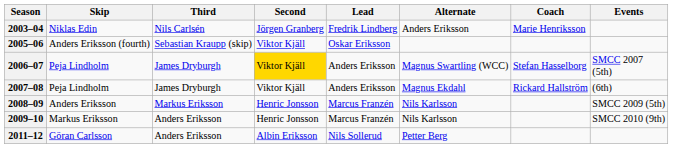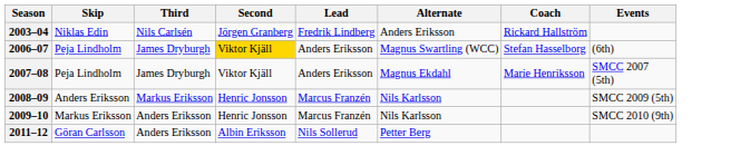 <table class="wikitable">
 <tr>
 <th scope="col" width=60>Season</th>
 <th scope="col">Skip</th>
 <th scope="col">Third</th>
 <th scope="col">Second</th>
 <th scope="col">Lead</th>
 <th scope="col">Alternate</th>
 <th scope="col">Coach</th>
 <th scope="col">Events</th>
 </tr>
 <tr>
 <th scope="row">2003–04</th>
 <td><a href='#'>Niklas Edin</a></td>
 <td><a href='#'>Nils Carlsén</a></td>
 <td><a href='#'>Jörgen Granberg</a></td>
 <td><a href='#'>Fredrik Lindberg</a></td>
 <td>Anders Eriksson</td>
-<td><a href='#'>Marie Henriksson</a></td>
+<td><a href='#'>Rickard Hallström</a></td>
 <td> </td>
-</tr>
-<tr>
-<th scope="row">2005–06</th>
-<td>Anders Eriksson (fourth)</td>
-<td><a href='#'>Sebastian Kraupp</a> (skip)</td>
-<td><a href='#'>Viktor Kjäll</a></td>
-<td><a href='#'>Oskar Eriksson</a></td>
-<td></td>
-<td></td>
-<td></td>
 </tr>
 <tr>
 <th scope="row">2006–07</th>
 <td><a href='#'>Peja Lindholm</a></td>
 <td><a href='#'>James Dryburgh</a></td>
 <td style="background: gold;">Viktor Kjäll</td>
 <td>Anders Eriksson</td>
 <td><a href='#'>Magnus Swartling</a> (WCC)</td>
 <td><a href='#'>Stefan Hasselborg</a></td>
-<td><a href='#'>SMCC</a> 2007 <br> (5th)</td>
+<td> (6th)</td>
 </tr>
 <tr>
 <th scope="row">2007–08</th>
 <td>Peja Lindholm</td>
 <td>James Dryburgh</td>
 <td>Viktor Kjäll</td>
 <td>Anders Eriksson</td>
 <td><a href='#'>Magnus Ekdahl</a></td>
-<td><a href='#'>Rickard Hallström</a></td>
-<td> (6th)</td>
+<td><a href='#'>Marie Henriksson</a></td>
+<td><a href='#'>SMCC</a> 2007 <br> (5th)</td>
 </tr>
 <tr>
 <th scope="row">2008–09</th>
 <td>Anders Eriksson</td>
 <td><a href='#'>Markus Eriksson</a></td>
 <td><a href='#'>Henric Jonsson</a></td>
 <td><a href='#'>Marcus Franzén</a></td>
 <td><a href='#'>Nils Karlsson</a></td>
 <td></td>
 <td>SMCC 2009 (5th)</td>
 </tr>
 <tr>
 <th scope="row">2009–10</th>
 <td>Markus Eriksson</td>
 <td>Anders Eriksson</td>
 <td>Henric Jonsson</td>
 <td>Marcus Franzén</td>
 <td>Nils Karlsson</td>
 <td></td>
 <td>SMCC 2010 (9th)</td>
 </tr>
 <tr>
 <th scope="row">2011–12</th>
 <td><a href='#'>Göran Carlsson</a></td>
 <td>Anders Eriksson</td>
 <td><a href='#'>Albin Eriksson</a></td>
 <td><a href='#'>Nils Sollerud</a></td>
 <td><a href='#'>Petter Berg</a></td>
 <td></td>
 <td></td>
 </tr>
 </table>
